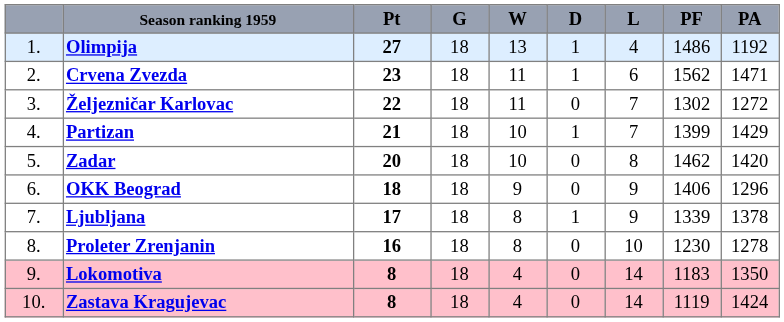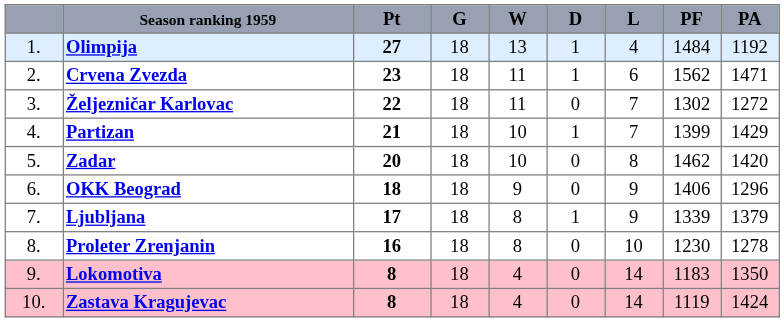 <table align=center style="font-size: 90%; border-collapse:collapse" border=1 cellspacing=0 cellpadding=2>
 <tr align=center bgcolor=#98A1B2>
 <th width=40></th>
 <th width=220><span><small>Season ranking 1959</small></span></th>
 <th width=55><span>Pt</span></th>
 <th width=40><span>G</span></th>
 <th width=40><span>W</span></th>
 <th width=40><span>D</span></th>
 <th width=40><span>L</span></th>
 <th width=40><span>PF</span></th>
 <th width=40><span>PA</span></th>
 </tr>
 <tr align=center style="background:#DDEEFF">
 <td>1.</td>
 <td style="text-align:left;"><strong><a href='#'>Olimpija</a></strong></td>
 <td><strong>27</strong></td>
 <td>18</td>
 <td>13</td>
 <td>1</td>
 <td>4</td>
-<td>1486</td>
+<td>1484</td>
 <td>1192</td>
 </tr>
 <tr align=center>
 <td>2.</td>
 <td style="text-align:left;"><strong><a href='#'>Crvena Zvezda</a></strong></td>
 <td><strong>23</strong></td>
 <td>18</td>
 <td>11</td>
 <td>1</td>
 <td>6</td>
 <td>1562</td>
 <td>1471</td>
 </tr>
 <tr align=center>
 <td>3.</td>
 <td style="text-align:left;"><strong><a href='#'>Željezničar Karlovac</a></strong></td>
 <td><strong>22</strong></td>
 <td>18</td>
 <td>11</td>
 <td>0</td>
 <td>7</td>
 <td>1302</td>
 <td>1272</td>
 </tr>
 <tr align=center>
 <td>4.</td>
 <td style="text-align:left;"><strong><a href='#'>Partizan</a></strong></td>
 <td><strong>21</strong></td>
 <td>18</td>
 <td>10</td>
 <td>1</td>
 <td>7</td>
 <td>1399</td>
 <td>1429</td>
 </tr>
 <tr align=center>
 <td>5.</td>
 <td style="text-align:left;"><strong><a href='#'>Zadar</a></strong></td>
 <td><strong>20</strong></td>
 <td>18</td>
 <td>10</td>
 <td>0</td>
 <td>8</td>
 <td>1462</td>
 <td>1420</td>
 </tr>
 <tr align=center>
 <td>6.</td>
 <td style="text-align:left;"><strong><a href='#'>OKK Beograd</a></strong></td>
 <td><strong>18</strong></td>
 <td>18</td>
 <td>9</td>
 <td>0</td>
 <td>9</td>
 <td>1406</td>
 <td>1296</td>
 </tr>
 <tr align=center>
 <td>7.</td>
 <td style="text-align:left;"><strong><a href='#'>Ljubljana</a></strong></td>
 <td><strong>17</strong></td>
 <td>18</td>
 <td>8</td>
 <td>1</td>
 <td>9</td>
 <td>1339</td>
-<td>1378</td>
+<td>1379</td>
 </tr>
 <tr align=center>
 <td>8.</td>
 <td style="text-align:left;"><strong><a href='#'>Proleter Zrenjanin</a></strong></td>
 <td><strong>16</strong></td>
 <td>18</td>
 <td>8</td>
 <td>0</td>
 <td>10</td>
 <td>1230</td>
 <td>1278</td>
 </tr>
 <tr align=center style="background:#FFC0CB">
 <td>9.</td>
 <td style="text-align:left;"><strong><a href='#'>Lokomotiva</a></strong></td>
 <td><strong>8</strong></td>
 <td>18</td>
 <td>4</td>
 <td>0</td>
 <td>14</td>
 <td>1183</td>
 <td>1350</td>
 </tr>
 <tr align=center style="background:#FFC0CB">
 <td>10.</td>
 <td style="text-align:left;"><strong><a href='#'>Zastava Kragujevac</a></strong></td>
 <td><strong>8</strong></td>
 <td>18</td>
 <td>4</td>
 <td>0</td>
 <td>14</td>
 <td>1119</td>
 <td>1424</td>
 </tr>
 </table>
